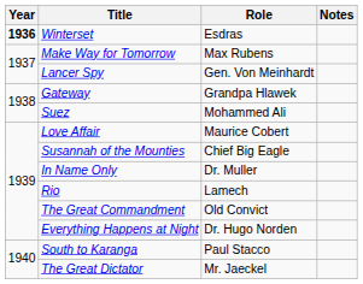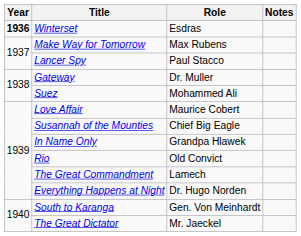 <table class="wikitable">
 <tr>
 <th>Year</th>
 <th>Title</th>
 <th>Role</th>
 <th>Notes</th>
 </tr>
 <tr>
 <td><strong>1936</strong></td>
 <td><em><a href='#'>Winterset</a></em></td>
 <td>Esdras</td>
 <td></td>
 </tr>
 <tr>
 <td rowspan=2>1937</td>
 <td><em><a href='#'>Make Way for Tomorrow</a></em></td>
 <td>Max Rubens</td>
 <td></td>
 </tr>
 <tr>
 <td><em><a href='#'>Lancer Spy</a></em></td>
-<td>Gen. Von Meinhardt</td>
+<td>Paul Stacco</td>
 <td></td>
 </tr>
 <tr>
 <td rowspan=2>1938</td>
 <td><em><a href='#'>Gateway</a></em></td>
-<td>Grandpa Hlawek</td>
+<td>Dr. Muller</td>
 <td></td>
 </tr>
 <tr>
 <td><em><a href='#'>Suez</a></em></td>
 <td>Mohammed Ali</td>
 <td></td>
 </tr>
 <tr>
 <td rowspan=6>1939</td>
 <td><em><a href='#'>Love Affair</a></em></td>
 <td>Maurice Cobert</td>
 <td></td>
 </tr>
 <tr>
 <td><em><a href='#'>Susannah of the Mounties</a></em></td>
 <td>Chief Big Eagle</td>
 <td></td>
 </tr>
 <tr>
 <td><em><a href='#'>In Name Only</a></em></td>
-<td>Dr. Muller</td>
+<td>Grandpa Hlawek</td>
 <td></td>
 </tr>
 <tr>
 <td><em><a href='#'>Rio</a></em></td>
-<td>Lamech</td>
+<td>Old Convict</td>
 <td></td>
 </tr>
 <tr>
 <td><em><a href='#'>The Great Commandment</a></em></td>
-<td>Old Convict</td>
+<td>Lamech</td>
 <td></td>
 </tr>
 <tr>
 <td><em><a href='#'>Everything Happens at Night</a></em></td>
 <td>Dr. Hugo Norden</td>
 <td></td>
 </tr>
 <tr>
 <td rowspan=2>1940</td>
 <td><em><a href='#'>South to Karanga</a></em></td>
-<td>Paul Stacco</td>
+<td>Gen. Von Meinhardt</td>
 <td></td>
 </tr>
 <tr>
 <td><em><a href='#'>The Great Dictator</a></em></td>
 <td>Mr. Jaeckel</td>
 <td></td>
 </tr>
 </table>
